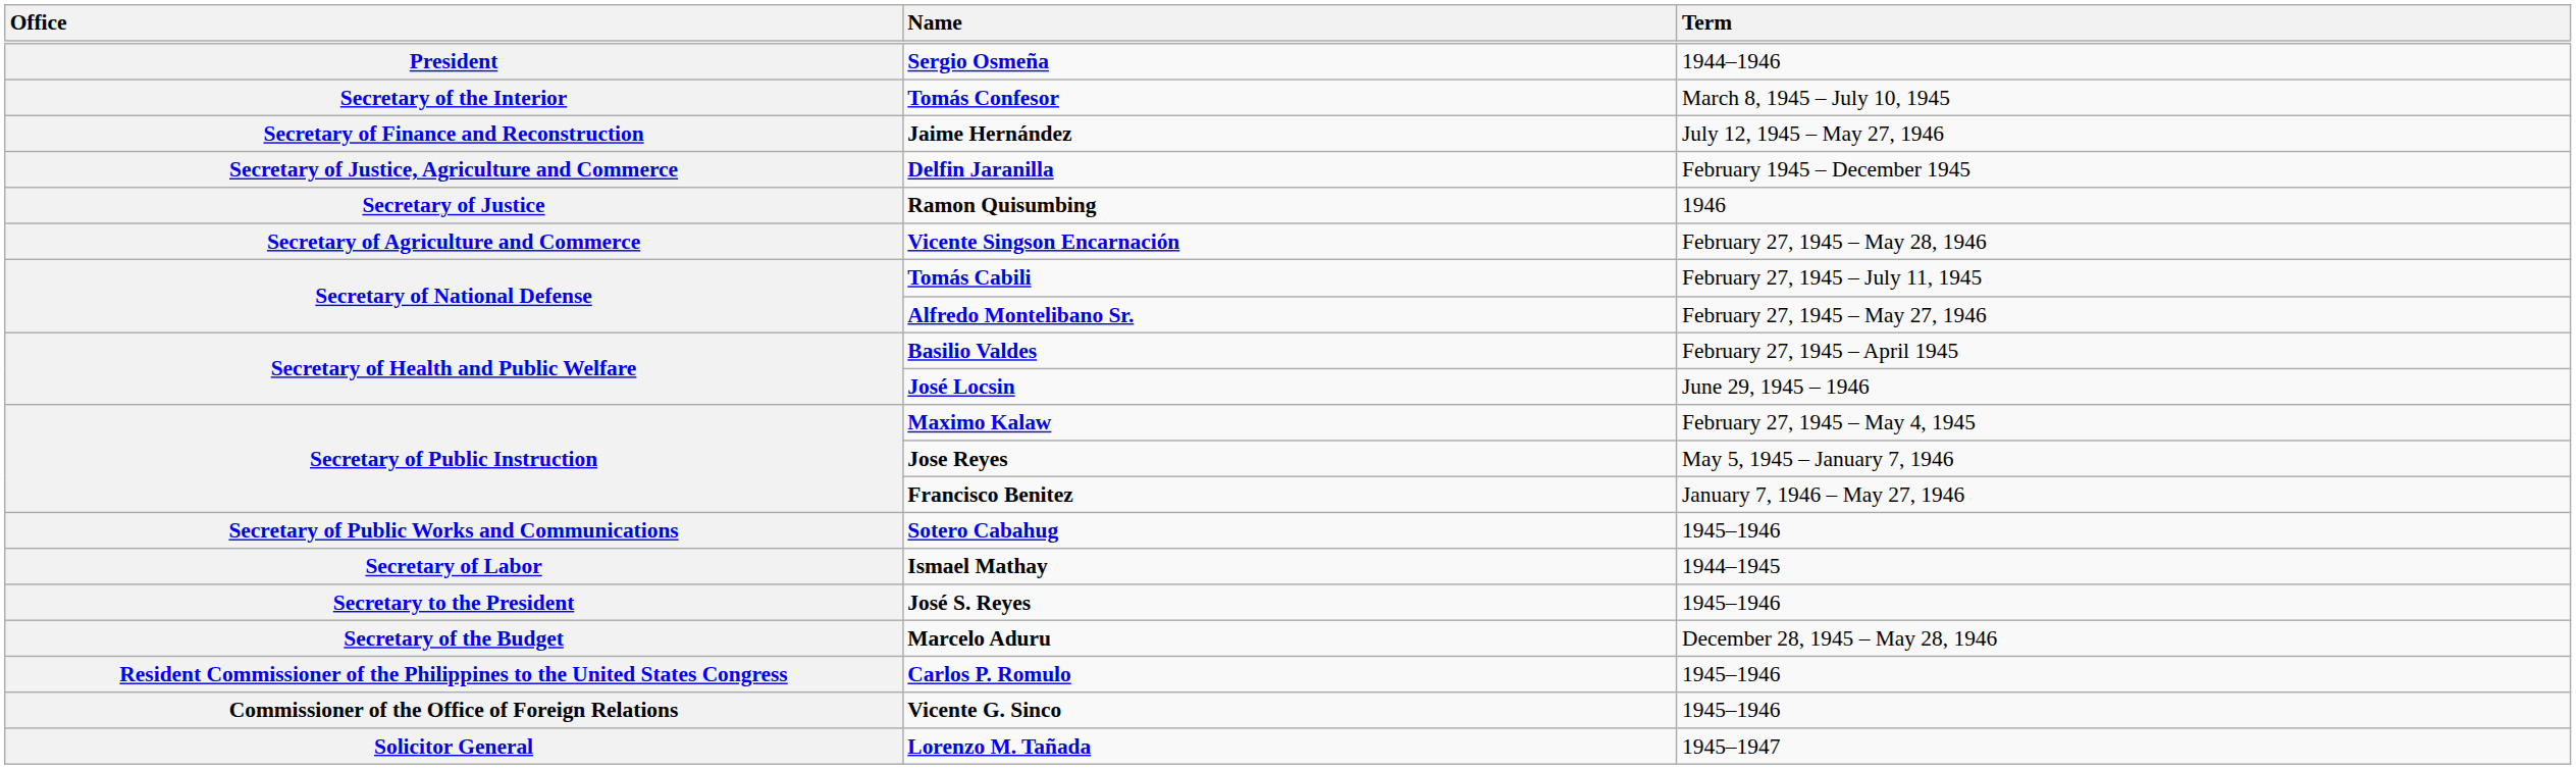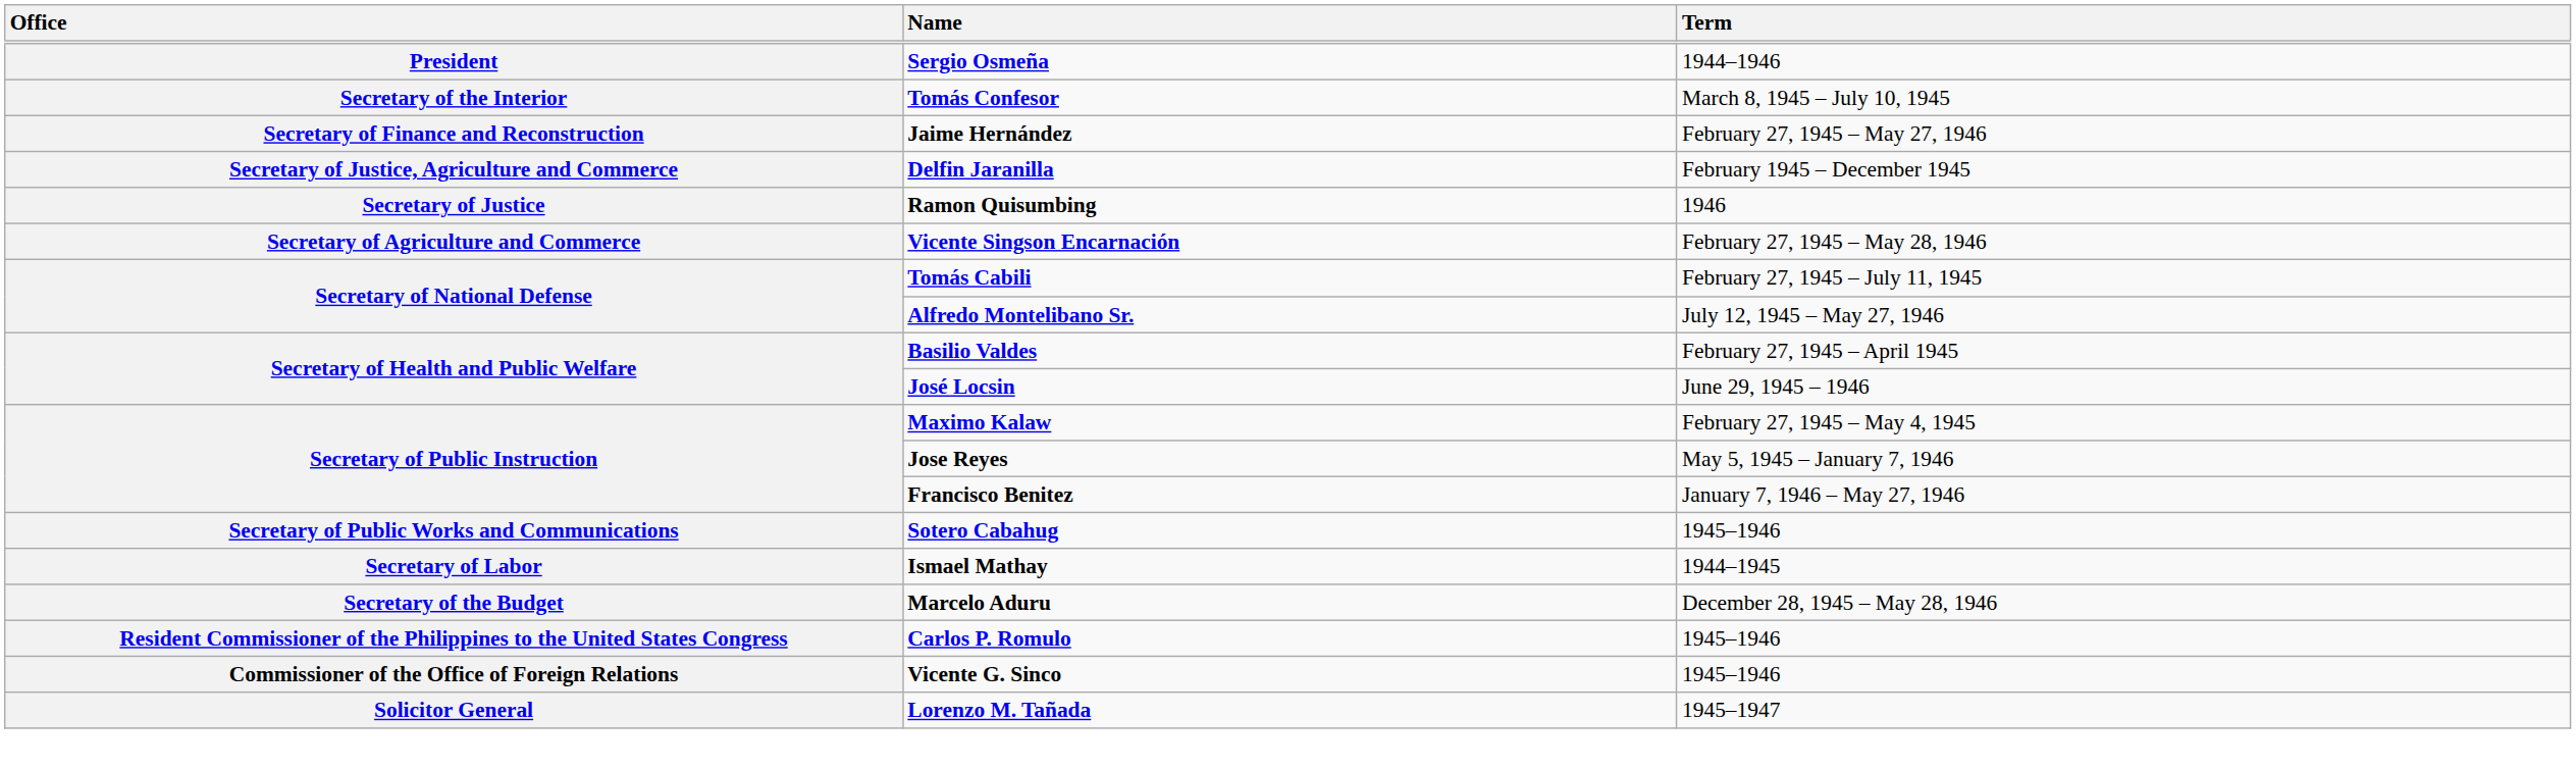 <table class="wikitable collapsible plainrowheaders toptextcells" style="width:90%; font-size:95%;">
 <tr style="border-bottom-style:double;">
 <th scope="col" style="text-align:left; width:35%;">Office</th>
 <th scope="col" style="text-align:left;">Name</th>
 <th scope="col" style="text-align:left;">Term</th>
 </tr>
 <tr>
 <th scope="row"><a href='#'>President</a></th>
 <td><strong><a href='#'>Sergio Osmeña</a></strong></td>
 <td>1944–1946</td>
 </tr>
 <tr>
 <th scope="row"><a href='#'>Secretary of the Interior</a></th>
 <td><strong><a href='#'>Tomás Confesor</a></strong></td>
 <td>March 8, 1945 – July 10, 1945</td>
 </tr>
 <tr>
 <th scope="row"><a href='#'>Secretary of Finance and Reconstruction</a></th>
 <td><strong>Jaime Hernández</strong></td>
-<td>July 12, 1945 – May 27, 1946</td>
+<td>February 27, 1945 – May 27, 1946</td>
 </tr>
 <tr>
 <th scope="row"><a href='#'>Secretary of Justice, Agriculture and Commerce</a></th>
 <td><strong><a href='#'>Delfin Jaranilla</a></strong></td>
 <td>February 1945 – December 1945</td>
 </tr>
 <tr>
 <th scope="row"><a href='#'>Secretary of Justice</a></th>
 <td><strong>Ramon Quisumbing</strong></td>
 <td>1946</td>
 </tr>
 <tr>
 <th scope="row"><a href='#'>Secretary of Agriculture and Commerce</a></th>
 <td><strong><a href='#'>Vicente Singson Encarnación</a></strong></td>
 <td>February 27, 1945 – May 28, 1946</td>
 </tr>
 <tr>
 <th scope="row" rowspan="2"><a href='#'>Secretary of National Defense</a></th>
 <td><strong><a href='#'>Tomás Cabili</a></strong></td>
 <td>February 27, 1945 – July 11, 1945</td>
 </tr>
 <tr>
 <td><strong><a href='#'>Alfredo Montelibano Sr.</a></strong></td>
-<td>February 27, 1945 – May 27, 1946</td>
+<td>July 12, 1945 – May 27, 1946</td>
 </tr>
 <tr>
 <th scope="row" rowspan="2"><a href='#'>Secretary of Health and Public Welfare</a></th>
 <td><strong><a href='#'>Basilio Valdes</a></strong></td>
 <td>February 27, 1945 – April 1945</td>
 </tr>
 <tr>
 <td><strong><a href='#'>José Locsin</a></strong></td>
 <td>June 29, 1945 – 1946</td>
 </tr>
 <tr>
 <th scope="row" rowspan="3"><a href='#'>Secretary of Public Instruction</a></th>
 <td><strong><a href='#'>Maximo Kalaw</a></strong></td>
 <td>February 27, 1945 – May 4, 1945</td>
 </tr>
 <tr>
 <td><strong>Jose Reyes</strong></td>
 <td>May 5, 1945 – January 7, 1946</td>
 </tr>
 <tr>
 <td><strong>Francisco Benitez</strong></td>
 <td>January 7, 1946 – May 27, 1946</td>
 </tr>
 <tr>
 <th scope="row"><a href='#'>Secretary of Public Works and Communications</a></th>
 <td><strong><a href='#'>Sotero Cabahug</a></strong></td>
 <td>1945–1946</td>
 </tr>
 <tr>
 <th scope="row"><a href='#'>Secretary of Labor</a></th>
 <td><strong>Ismael Mathay</strong></td>
 <td>1944–1945</td>
 </tr>
 <tr>
-<th scope="row"><a href='#'>Secretary to the President</a></th>
-<td><strong>José S. Reyes</strong></td>
-<td>1945–1946</td>
-</tr>
-<tr>
 <th scope="row"><a href='#'>Secretary of the Budget</a></th>
 <td><strong>Marcelo Aduru</strong></td>
 <td>December 28, 1945 – May 28, 1946</td>
 </tr>
 <tr>
 <th scope="row"><a href='#'>Resident Commissioner of the Philippines to the United States Congress</a></th>
 <td><strong><a href='#'>Carlos P. Romulo</a></strong></td>
 <td>1945–1946</td>
 </tr>
 <tr>
 <th scope="row">Commissioner of the Office of Foreign Relations</th>
 <td><strong>Vicente G. Sinco</strong></td>
 <td>1945–1946</td>
 </tr>
 <tr>
 <th scope="row"><a href='#'>Solicitor General</a></th>
 <td><strong><a href='#'>Lorenzo M. Tañada</a></strong></td>
 <td>1945–1947</td>
 </tr>
 </table>
